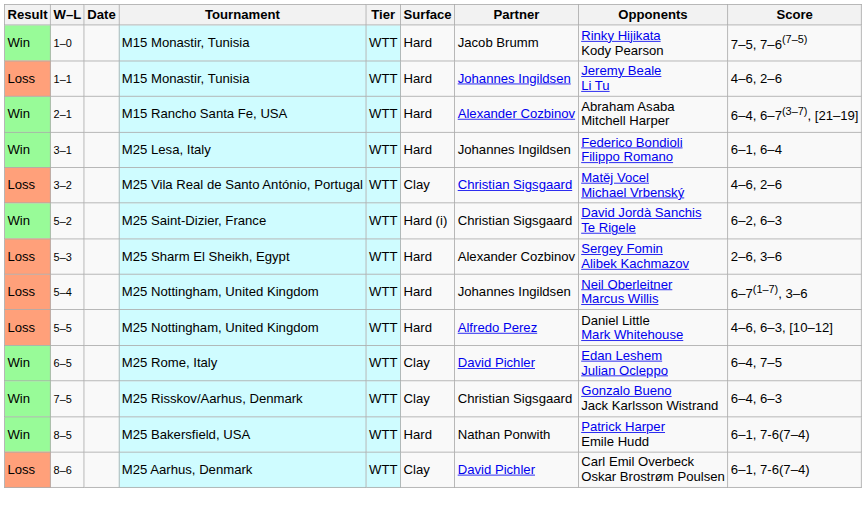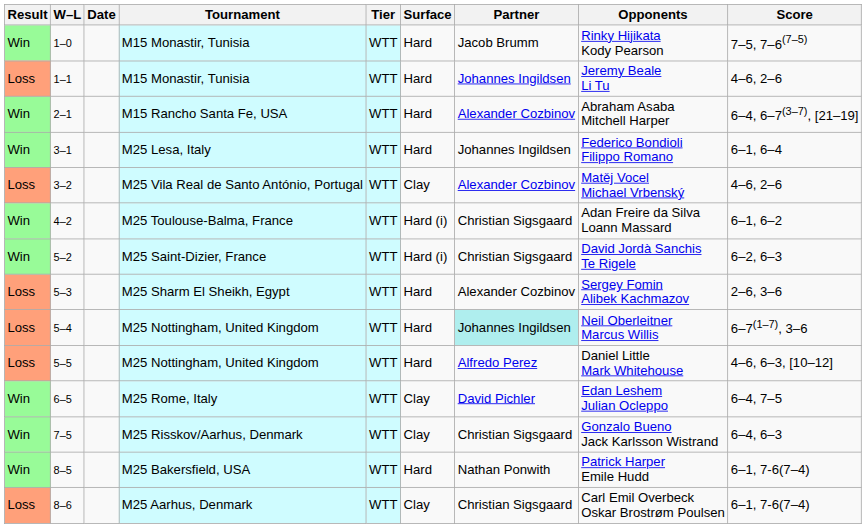 <table class="sortable wikitable">
 <tr>
 <th>Result</th>
 <th class="unsortable">W–L</th>
 <th>Date</th>
 <th>Tournament</th>
 <th>Tier</th>
 <th>Surface</th>
 <th>Partner</th>
 <th>Opponents</th>
 <th class="unsortable">Score</th>
 </tr>
 <tr>
 <td bgcolor=98FB98>Win</td>
 <td><small>1–0</small></td>
 <td></td>
 <td style="background:#cffcff;">M15 Monastir, Tunisia</td>
 <td style="background:#cffcff;">WTT</td>
 <td>Hard</td>
 <td> Jacob Brumm</td>
 <td> <a href='#'>Rinky Hijikata</a><br> Kody Pearson</td>
 <td>7–5, 7–6<sup>(7–5)</sup></td>
 </tr>
 <tr>
 <td bgcolor=FFA07A>Loss</td>
 <td><small>1–1</small></td>
 <td></td>
 <td style="background:#cffcff;">M15 Monastir, Tunisia</td>
 <td style="background:#cffcff;">WTT</td>
 <td>Hard</td>
 <td> <a href='#'>Johannes Ingildsen</a></td>
 <td> <a href='#'>Jeremy Beale</a><br> <a href='#'>Li Tu</a></td>
 <td>4–6, 2–6</td>
 </tr>
 <tr>
 <td bgcolor=98FB98>Win</td>
 <td><small>2–1</small></td>
 <td></td>
 <td style="background:#cffcff;">M15 Rancho Santa Fe, USA</td>
 <td style="background:#cffcff;">WTT</td>
 <td>Hard</td>
 <td> <a href='#'>Alexander Cozbinov</a></td>
 <td> Abraham Asaba<br> Mitchell Harper</td>
 <td>6–4, 6–7<sup>(3–7)</sup>, [21–19]</td>
 </tr>
 <tr>
 <td bgcolor=98FB98>Win</td>
 <td><small>3–1</small></td>
 <td></td>
 <td style="background:#cffcff;">M25 Lesa, Italy</td>
 <td style="background:#cffcff;">WTT</td>
 <td>Hard</td>
 <td> Johannes Ingildsen</td>
 <td> <a href='#'>Federico Bondioli</a><br> <a href='#'>Filippo Romano</a></td>
 <td>6–1, 6–4</td>
 </tr>
 <tr>
 <td bgcolor=FFA07A>Loss</td>
 <td><small>3–2</small></td>
 <td></td>
 <td style="background:#cffcff;">M25 Vila Real de Santo António, Portugal</td>
 <td style="background:#cffcff;">WTT</td>
 <td>Clay</td>
-<td> <a href='#'>Christian Sigsgaard</a></td>
+<td> <a href='#'>Alexander Cozbinov</a></td>
 <td> <a href='#'>Matěj Vocel</a><br> <a href='#'>Michael Vrbenský</a></td>
 <td>4–6, 2–6</td>
+</tr>
+<tr>
+<td bgcolor=98FB98>Win</td>
+<td><small>4–2</small></td>
+<td></td>
+<td style="background:#cffcff;">M25 Toulouse-Balma, France</td>
+<td style="background:#cffcff;">WTT</td>
+<td>Hard (i)</td>
+<td> Christian Sigsgaard</td>
+<td> Adan Freire da Silva<br> Loann Massard</td>
+<td>6–1, 6–2</td>
 </tr>
 <tr>
 <td bgcolor=98FB98>Win</td>
 <td><small>5–2</small></td>
 <td></td>
 <td style="background:#cffcff;">M25 Saint-Dizier, France</td>
 <td style="background:#cffcff;">WTT</td>
 <td>Hard (i)</td>
 <td> Christian Sigsgaard</td>
 <td> <a href='#'>David Jordà Sanchis</a><br> <a href='#'>Te Rigele</a></td>
 <td>6–2, 6–3</td>
 </tr>
 <tr>
 <td bgcolor=FFA07A>Loss</td>
 <td><small>5–3</small></td>
 <td></td>
 <td style="background:#cffcff;">M25 Sharm El Sheikh, Egypt</td>
 <td style="background:#cffcff;">WTT</td>
 <td>Hard</td>
 <td> Alexander Cozbinov</td>
 <td> <a href='#'>Sergey Fomin</a><br> <a href='#'>Alibek Kachmazov</a></td>
 <td>2–6, 3–6</td>
 </tr>
 <tr>
 <td bgcolor=FFA07A>Loss</td>
 <td><small>5–4</small></td>
 <td></td>
 <td style="background:#cffcff;">M25 Nottingham, United Kingdom</td>
 <td style="background:#cffcff;">WTT</td>
 <td>Hard</td>
-<td> Johannes Ingildsen</td>
+<td style="background: paleturquoise;"> Johannes Ingildsen</td>
 <td> <a href='#'>Neil Oberleitner</a><br> <a href='#'>Marcus Willis</a></td>
 <td>6–7<sup>(1–7)</sup>, 3–6</td>
 </tr>
 <tr>
 <td bgcolor=FFA07A>Loss</td>
 <td><small>5–5</small></td>
 <td></td>
 <td style="background:#cffcff;">M25 Nottingham, United Kingdom</td>
 <td style="background:#cffcff;">WTT</td>
 <td>Hard</td>
 <td> <a href='#'>Alfredo Perez</a></td>
 <td> Daniel Little<br> <a href='#'>Mark Whitehouse</a></td>
 <td>4–6, 6–3, [10–12]</td>
 </tr>
 <tr>
 <td bgcolor=98FB98>Win</td>
 <td><small>6–5</small></td>
 <td></td>
 <td style="background:#cffcff;">M25 Rome, Italy</td>
 <td style="background:#cffcff;">WTT</td>
 <td>Clay</td>
 <td> <a href='#'>David Pichler</a></td>
 <td> <a href='#'>Edan Leshem</a><br> <a href='#'>Julian Ocleppo</a></td>
 <td>6–4, 7–5</td>
 </tr>
 <tr>
 <td bgcolor=98FB98>Win</td>
 <td><small>7–5</small></td>
 <td></td>
 <td style="background:#cffcff;">M25 Risskov/Aarhus, Denmark</td>
 <td style="background:#cffcff;">WTT</td>
 <td>Clay</td>
 <td> Christian Sigsgaard</td>
 <td> <a href='#'>Gonzalo Bueno</a><br> Jack Karlsson Wistrand</td>
 <td>6–4, 6–3</td>
 </tr>
 <tr>
 <td bgcolor=98FB98>Win</td>
 <td><small>8–5</small></td>
 <td></td>
 <td style="background:#cffcff;">M25 Bakersfield, USA</td>
 <td style="background:#cffcff;">WTT</td>
 <td>Hard</td>
 <td> Nathan Ponwith</td>
 <td> <a href='#'>Patrick Harper</a><br> Emile Hudd</td>
 <td>6–1, 7-6(7–4)</td>
 </tr>
 <tr>
 <td bgcolor=FFA07A>Loss</td>
 <td><small>8–6</small></td>
 <td></td>
 <td style="background:#cffcff;">M25 Aarhus, Denmark</td>
 <td style="background:#cffcff;">WTT</td>
 <td>Clay</td>
-<td> <a href='#'>David Pichler</a></td>
+<td> Christian Sigsgaard</td>
 <td> Carl Emil Overbeck<br> Oskar Brostrøm Poulsen</td>
 <td>6–1, 7-6(7–4)</td>
 </tr>
 </table>
